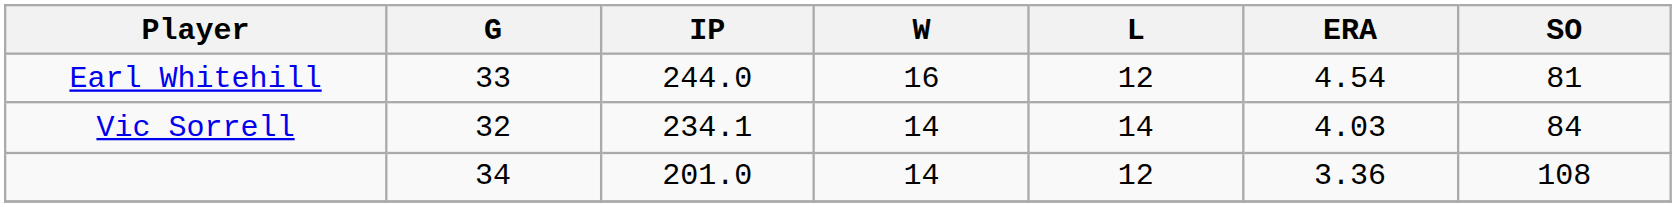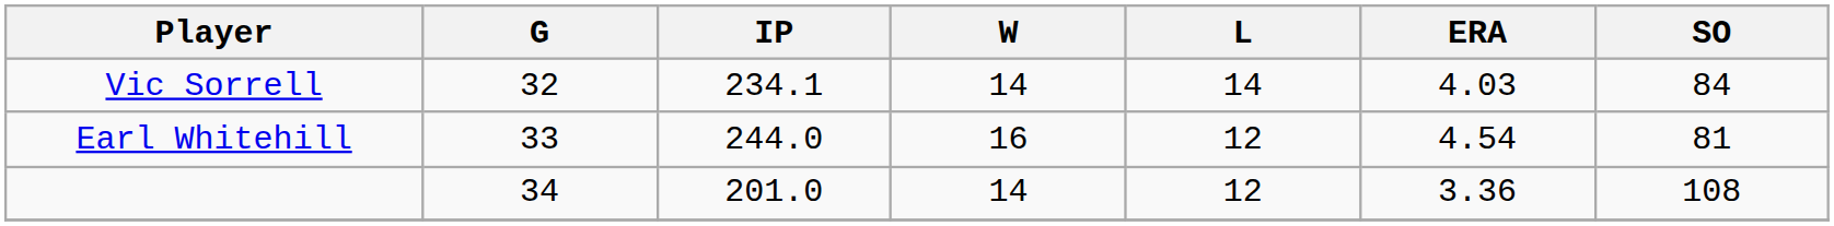 <table class="wikitable sortable">
 <tr>
 <th bgcolor="#DDDDFF" width="16%">Player</th>
 <th bgcolor="#DDDDFF" width="9%">G</th>
 <th bgcolor="#DDDDFF" width="9%">IP</th>
 <th bgcolor="#DDDDFF" width="9%">W</th>
 <th bgcolor="#DDDDFF" width="9%">L</th>
 <th bgcolor="#DDDDFF" width="9%">ERA</th>
 <th bgcolor="#DDDDFF" width="9%">SO</th>
 </tr>
 <tr align="center">
+<td><a href='#'>Vic Sorrell</a></td>
+<td>32</td>
+<td>234.1</td>
+<td>14</td>
+<td>14</td>
+<td>4.03</td>
+<td>84</td>
+</tr>
+<tr align="center">
 <td><a href='#'>Earl Whitehill</a></td>
 <td>33</td>
 <td>244.0</td>
 <td>16</td>
 <td>12</td>
 <td>4.54</td>
 <td>81</td>
-</tr>
-<tr align="center">
-<td><a href='#'>Vic Sorrell</a></td>
-<td>32</td>
-<td>234.1</td>
-<td>14</td>
-<td>14</td>
-<td>4.03</td>
-<td>84</td>
 </tr>
 <tr align="center">
 <td></td>
 <td>34</td>
 <td>201.0</td>
 <td>14</td>
 <td>12</td>
 <td>3.36</td>
 <td>108</td>
 </tr>
 <tr align="center">
 </tr>
 </table>
